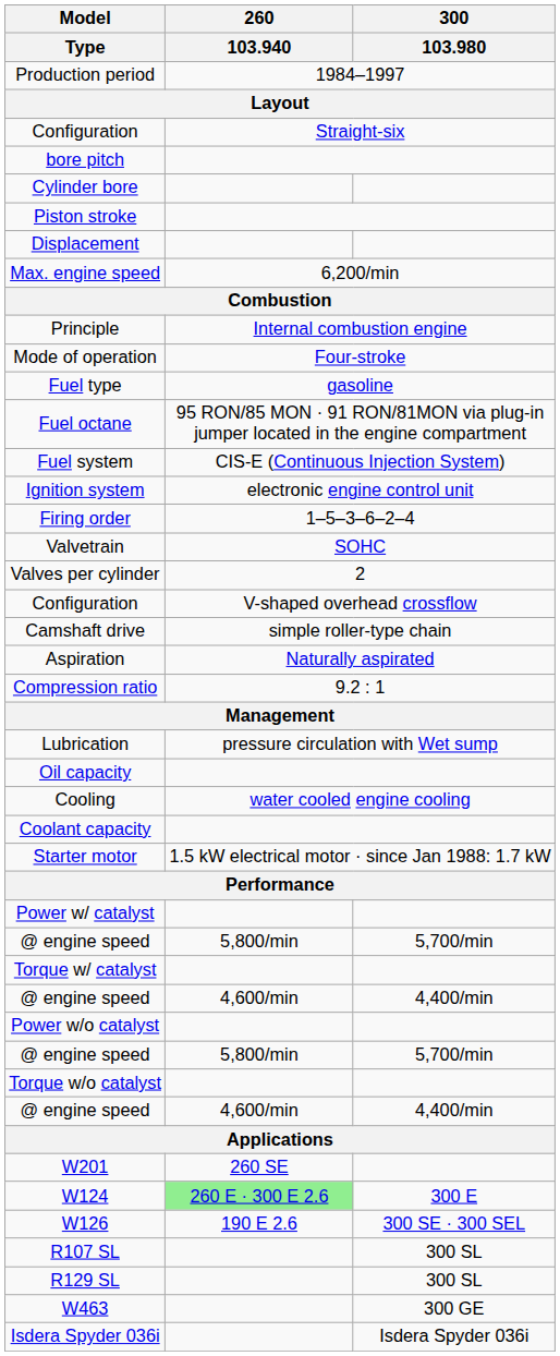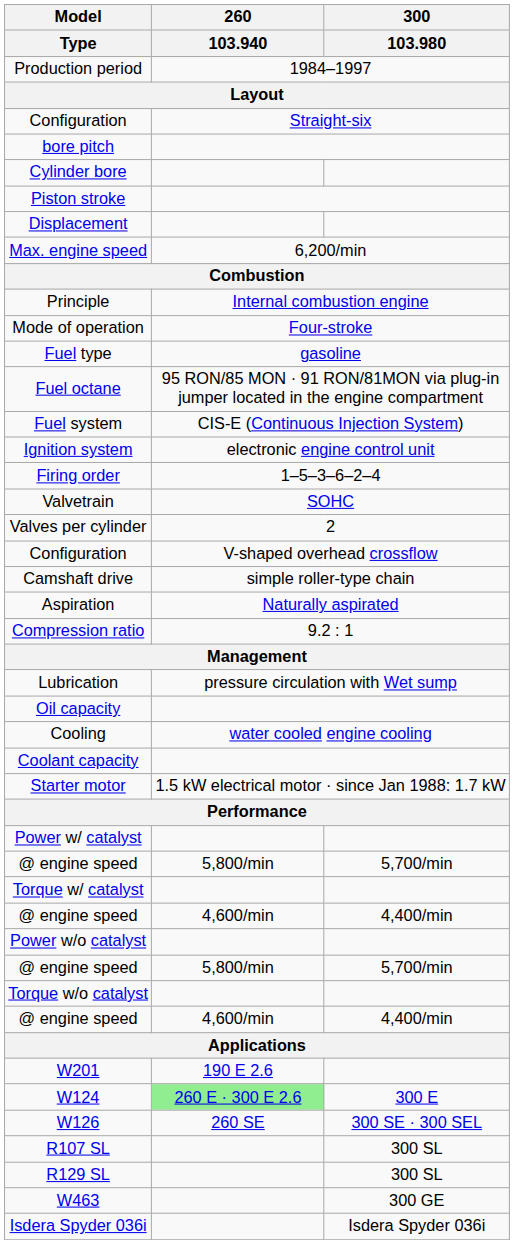 <table class=wikitable style="text-align:center">
 <tr>
 <th>Model</th>
 <th>260</th>
 <th>300</th>
 </tr>
 <tr>
 <th>Type</th>
 <th>103.940</th>
 <th>103.980</th>
 </tr>
 <tr>
 <td>Production period</td>
 <td colspan=2>1984–1997</td>
 </tr>
 <tr>
 <th colspan=3>Layout</th>
 </tr>
 <tr>
 <td>Configuration</td>
 <td colspan=2><a href='#'>Straight-six</a></td>
 </tr>
 <tr>
 <td><a href='#'>bore pitch</a></td>
 <td colspan=2></td>
 </tr>
 <tr>
 <td><a href='#'>Cylinder bore</a></td>
 <td></td>
 <td></td>
 </tr>
 <tr>
 <td><a href='#'>Piston stroke</a></td>
 <td colspan=2></td>
 </tr>
 <tr>
 <td><a href='#'>Displacement</a></td>
 <td></td>
 <td></td>
 </tr>
 <tr>
 <td><a href='#'>Max. engine speed</a></td>
 <td colspan=2>6,200/min</td>
 </tr>
 <tr>
 <th colspan=3>Combustion</th>
 </tr>
 <tr>
 <td>Principle</td>
 <td colspan=2><a href='#'>Internal combustion engine</a></td>
 </tr>
 <tr>
 <td>Mode of operation</td>
 <td colspan=2><a href='#'>Four-stroke</a></td>
 </tr>
 <tr>
 <td><a href='#'>Fuel</a> type</td>
 <td colspan=2><a href='#'>gasoline</a></td>
 </tr>
 <tr>
 <td><a href='#'>Fuel octane</a></td>
 <td colspan=2>95 RON/85 MON · 91 RON/81MON via plug-in <br> jumper located in the engine compartment</td>
 </tr>
 <tr>
 <td><a href='#'>Fuel</a> system</td>
 <td colspan=2>CIS-E (<a href='#'>Continuous Injection System</a>)</td>
 </tr>
 <tr>
 <td><a href='#'>Ignition system</a></td>
 <td colspan=2>electronic <a href='#'>engine control unit</a></td>
 </tr>
 <tr>
 <td><a href='#'>Firing order</a></td>
 <td colspan=2>1–5–3–6–2–4</td>
 </tr>
 <tr>
 <td>Valvetrain</td>
 <td colspan=2><a href='#'>SOHC</a></td>
 </tr>
 <tr>
 <td>Valves per cylinder</td>
 <td colspan=2>2</td>
 </tr>
 <tr>
 <td>Configuration</td>
 <td colspan=2>V-shaped overhead <a href='#'>crossflow</a></td>
 </tr>
 <tr>
 <td>Camshaft drive</td>
 <td colspan=2>simple roller-type chain</td>
 </tr>
 <tr>
 <td>Aspiration</td>
 <td colspan=2><a href='#'>Naturally aspirated</a></td>
 </tr>
 <tr>
 <td><a href='#'>Compression ratio</a></td>
 <td colspan=2>9.2 : 1</td>
 </tr>
 <tr>
 <th colspan=3>Management</th>
 </tr>
 <tr>
 <td>Lubrication</td>
 <td colspan=2>pressure circulation with <a href='#'>Wet sump</a></td>
 </tr>
 <tr>
 <td><a href='#'>Oil capacity</a></td>
 <td colspan=2></td>
 </tr>
 <tr>
 <td>Cooling</td>
 <td colspan=2><a href='#'>water cooled</a> <a href='#'>engine cooling</a></td>
 </tr>
 <tr>
 <td><a href='#'>Coolant capacity</a></td>
 <td colspan=2></td>
 </tr>
 <tr>
 <td><a href='#'>Starter motor</a></td>
 <td colspan=2>1.5 kW electrical motor · since Jan 1988: 1.7 kW</td>
 </tr>
 <tr>
 <th colspan=3>Performance</th>
 </tr>
 <tr>
 <td><a href='#'>Power</a> w/ <a href='#'>catalyst</a></td>
 <td></td>
 <td></td>
 </tr>
 <tr>
 <td>@ engine speed</td>
 <td>5,800/min</td>
 <td>5,700/min</td>
 </tr>
 <tr>
 <td><a href='#'>Torque</a> w/ <a href='#'>catalyst</a></td>
 <td></td>
 <td></td>
 </tr>
 <tr>
 <td>@ engine speed</td>
 <td>4,600/min</td>
 <td>4,400/min</td>
 </tr>
 <tr>
 <td><a href='#'>Power</a> w/o <a href='#'>catalyst</a></td>
 <td></td>
 <td></td>
 </tr>
 <tr>
 <td>@ engine speed</td>
 <td>5,800/min</td>
 <td>5,700/min</td>
 </tr>
 <tr>
 <td><a href='#'>Torque</a> w/o <a href='#'>catalyst</a></td>
 <td></td>
 <td></td>
 </tr>
 <tr>
 <td>@ engine speed</td>
 <td>4,600/min</td>
 <td>4,400/min</td>
 </tr>
 <tr>
 <th colspan=3>Applications</th>
 </tr>
 <tr>
 <td><a href='#'>W201</a></td>
-<td><a href='#'>260 SE</a></td>
+<td><a href='#'>190 E 2.6</a></td>
 </tr>
 <tr>
 <td><a href='#'>W124</a></td>
 <td style="background: lightgreen;"><a href='#'>260 E · 300 E 2.6</a></td>
 <td><a href='#'>300 E</a></td>
 </tr>
 <tr>
 <td><a href='#'>W126</a></td>
-<td><a href='#'>190 E 2.6</a></td>
+<td><a href='#'>260 SE</a></td>
 <td><a href='#'>300 SE · 300 SEL</a></td>
 </tr>
 <tr>
 <td><a href='#'>R107 SL</a></td>
 <td></td>
 <td>300 SL</td>
 </tr>
 <tr>
 <td><a href='#'>R129 SL</a></td>
 <td></td>
 <td>300 SL</td>
 </tr>
 <tr>
 <td><a href='#'>W463</a></td>
 <td></td>
 <td>300 GE</td>
 </tr>
 <tr>
 <td><a href='#'>Isdera Spyder 036i</a></td>
 <td></td>
 <td>Isdera Spyder 036i</td>
 </tr>
 </table>
